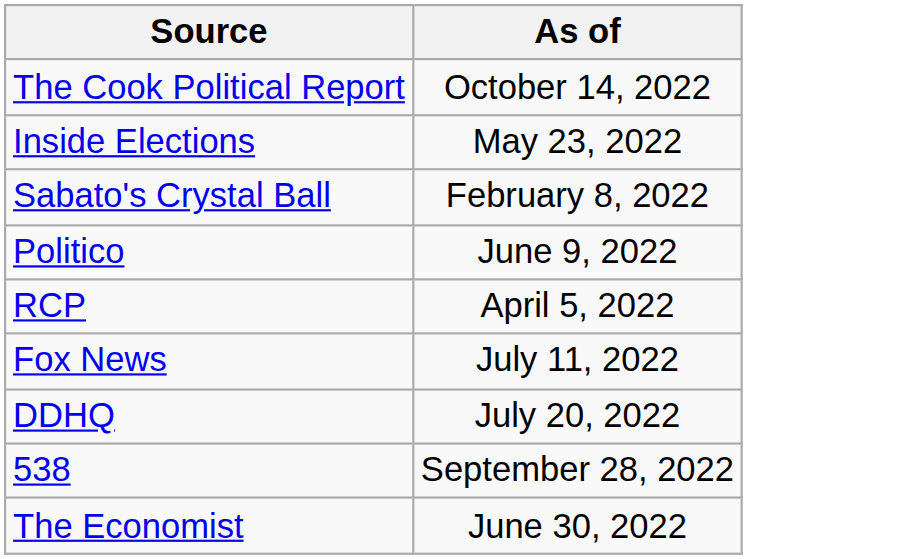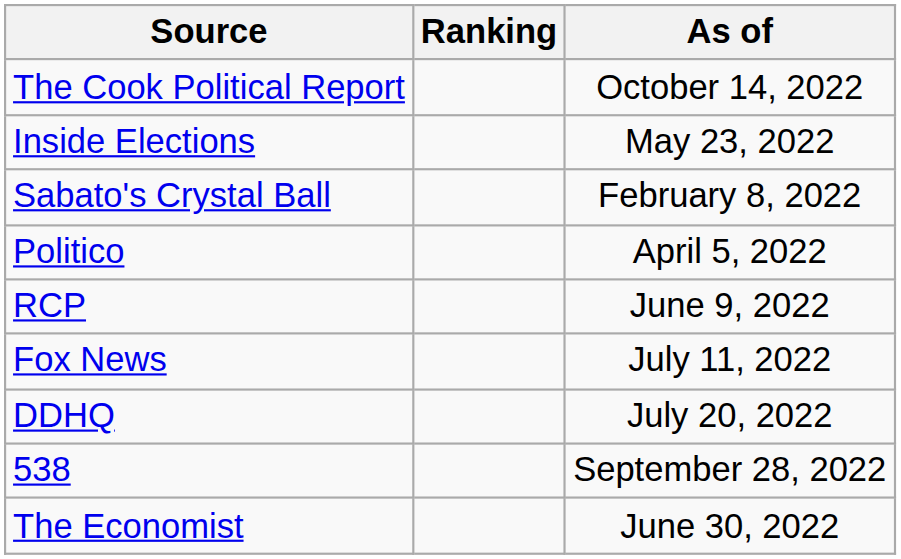 <table class="wikitable" style="text-align:center">
 <tr>
 <th>Source</th>
+<th>Ranking</th>
 <th>As of</th>
 </tr>
 <tr>
 <td align=left><a href='#'>The Cook Political Report</a></td>
+<td></td>
 <td>October 14, 2022</td>
 </tr>
 <tr>
 <td align=left><a href='#'>Inside Elections</a></td>
+<td></td>
 <td>May 23, 2022</td>
 </tr>
 <tr>
 <td align=left><a href='#'>Sabato's Crystal Ball</a></td>
+<td></td>
 <td>February 8, 2022</td>
 </tr>
 <tr>
 <td align="left"><a href='#'>Politico</a></td>
+<td></td>
+<td>April 5, 2022</td>
+</tr>
+<tr>
+<td align="left"><a href='#'>RCP</a></td>
+<td></td>
 <td>June 9, 2022</td>
 </tr>
 <tr>
-<td align="left"><a href='#'>RCP</a></td>
-<td>April 5, 2022</td>
-</tr>
-<tr>
 <td align=left><a href='#'>Fox News</a></td>
+<td></td>
 <td>July 11, 2022</td>
 </tr>
 <tr>
 <td align="left"><a href='#'>DDHQ</a></td>
+<td></td>
 <td>July 20, 2022</td>
 </tr>
 <tr>
 <td align="left"><a href='#'>538</a></td>
+<td></td>
 <td>September 28, 2022</td>
 </tr>
 <tr>
 <td align="left"><a href='#'>The Economist</a></td>
+<td></td>
 <td>June 30, 2022</td>
 </tr>
 </table>
